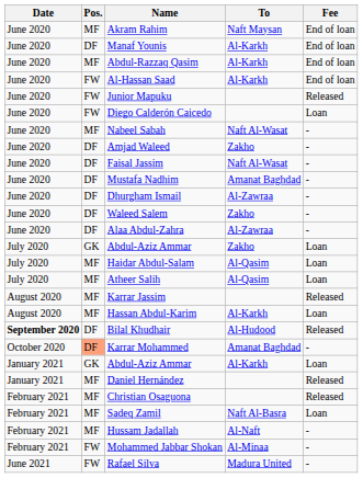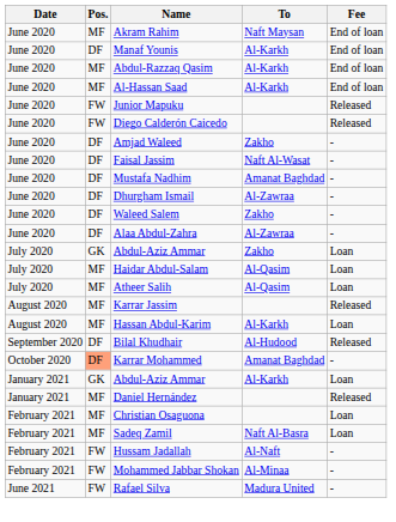 <table class="wikitable">
 <tr>
 <th>Date</th>
 <th>Pos.</th>
 <th>Name</th>
 <th>To</th>
 <th>Fee</th>
 </tr>
 <tr>
 <td>June 2020</td>
 <td>MF</td>
 <td> <a href='#'>Akram Rahim</a></td>
 <td> <a href='#'>Naft Maysan</a></td>
 <td>End of loan</td>
 </tr>
 <tr>
 <td>June 2020</td>
 <td>DF</td>
 <td> <a href='#'>Manaf Younis</a></td>
 <td> <a href='#'>Al-Karkh</a></td>
 <td>End of loan</td>
 </tr>
 <tr>
 <td>June 2020</td>
 <td>MF</td>
 <td> <a href='#'>Abdul-Razzaq Qasim</a></td>
 <td> <a href='#'>Al-Karkh</a></td>
 <td>End of loan</td>
 </tr>
 <tr>
 <td>June 2020</td>
-<td>FW</td>
+<td>MF</td>
 <td> <a href='#'>Al-Hassan Saad</a></td>
 <td> <a href='#'>Al-Karkh</a></td>
 <td>End of loan</td>
 </tr>
 <tr>
 <td>June 2020</td>
 <td>FW</td>
 <td> <a href='#'>Junior Mapuku</a></td>
 <td></td>
 <td>Released</td>
 </tr>
 <tr>
 <td>June 2020</td>
 <td>FW</td>
 <td> <a href='#'>Diego Calderón Caicedo</a></td>
 <td></td>
-<td>Loan</td>
-</tr>
-<tr>
-<td>June 2020</td>
-<td>MF</td>
-<td> <a href='#'>Nabeel Sabah</a></td>
-<td> <a href='#'>Naft Al-Wasat</a></td>
-<td>-</td>
+<td>Released</td>
 </tr>
 <tr>
 <td>June 2020</td>
 <td>DF</td>
 <td> <a href='#'>Amjad Waleed</a></td>
 <td> <a href='#'>Zakho</a></td>
 <td>-</td>
 </tr>
 <tr>
 <td>June 2020</td>
 <td>DF</td>
 <td> <a href='#'>Faisal Jassim</a></td>
 <td> <a href='#'>Naft Al-Wasat</a></td>
 <td>-</td>
 </tr>
 <tr>
 <td>June 2020</td>
 <td>DF</td>
 <td> <a href='#'>Mustafa Nadhim</a></td>
 <td> <a href='#'>Amanat Baghdad</a></td>
 <td>-</td>
 </tr>
 <tr>
 <td>June 2020</td>
 <td>DF</td>
 <td> <a href='#'>Dhurgham Ismail</a></td>
 <td> <a href='#'>Al-Zawraa</a></td>
 <td>-</td>
 </tr>
 <tr>
 <td>June 2020</td>
 <td>DF</td>
 <td> <a href='#'>Waleed Salem</a></td>
 <td> <a href='#'>Zakho</a></td>
 <td>-</td>
 </tr>
 <tr>
 <td>June 2020</td>
 <td>DF</td>
 <td> <a href='#'>Alaa Abdul-Zahra</a></td>
 <td> <a href='#'>Al-Zawraa</a></td>
 <td>-</td>
 </tr>
 <tr>
 <td>July 2020</td>
 <td>GK</td>
 <td> <a href='#'>Abdul-Aziz Ammar</a></td>
 <td> <a href='#'>Zakho</a></td>
 <td>Loan</td>
 </tr>
 <tr>
 <td>July 2020</td>
 <td>MF</td>
 <td> <a href='#'>Haidar Abdul-Salam</a></td>
 <td> <a href='#'>Al-Qasim</a></td>
 <td>Loan</td>
 </tr>
 <tr>
 <td>July 2020</td>
 <td>MF</td>
 <td> <a href='#'>Atheer Salih</a></td>
 <td> <a href='#'>Al-Qasim</a></td>
 <td>Loan</td>
 </tr>
 <tr>
 <td>August 2020</td>
 <td>MF</td>
 <td> <a href='#'>Karrar Jassim</a></td>
 <td></td>
 <td>Released</td>
 </tr>
 <tr>
 <td>August 2020</td>
 <td>MF</td>
 <td> <a href='#'>Hassan Abdul-Karim</a></td>
 <td> <a href='#'>Al-Karkh</a></td>
 <td>Loan</td>
 </tr>
 <tr>
-<td><strong>September 2020</strong></td>
+<td>September 2020</td>
 <td>DF</td>
 <td> <a href='#'>Bilal Khudhair</a></td>
 <td> <a href='#'>Al-Hudood</a></td>
 <td>Released</td>
 </tr>
 <tr>
 <td>October 2020</td>
 <td style="background: lightsalmon;">DF</td>
 <td> <a href='#'>Karrar Mohammed</a></td>
 <td> <a href='#'>Amanat Baghdad</a></td>
 <td>-</td>
 </tr>
 <tr>
 <td>January 2021</td>
 <td>GK</td>
 <td> <a href='#'>Abdul-Aziz Ammar</a></td>
 <td> <a href='#'>Al-Karkh</a></td>
 <td>Loan</td>
 </tr>
 <tr>
 <td>January 2021</td>
 <td>MF</td>
 <td> <a href='#'>Daniel Hernández</a></td>
 <td></td>
 <td>Released</td>
 </tr>
 <tr>
 <td>February 2021</td>
 <td>MF</td>
 <td> <a href='#'>Christian Osaguona</a></td>
 <td></td>
-<td>Released</td>
+<td>Loan</td>
 </tr>
 <tr>
 <td>February 2021</td>
 <td>MF</td>
 <td> <a href='#'>Sadeq Zamil</a></td>
 <td> <a href='#'>Naft Al-Basra</a></td>
 <td>Loan</td>
 </tr>
 <tr>
 <td>February 2021</td>
-<td>MF</td>
+<td>FW</td>
 <td> <a href='#'>Hussam Jadallah</a></td>
 <td> <a href='#'>Al-Naft</a></td>
 <td>-</td>
 </tr>
 <tr>
 <td>February 2021</td>
 <td>FW</td>
 <td> <a href='#'>Mohammed Jabbar Shokan</a></td>
 <td> <a href='#'>Al-Minaa</a></td>
 <td>-</td>
 </tr>
 <tr>
 <td>June 2021</td>
 <td>FW</td>
 <td> <a href='#'>Rafael Silva</a></td>
 <td> <a href='#'>Madura United</a></td>
 <td>-</td>
 </tr>
 </table>
